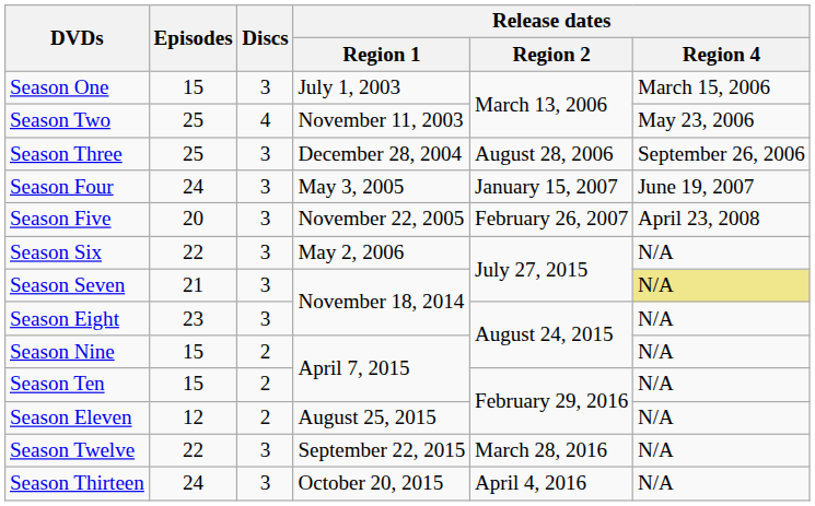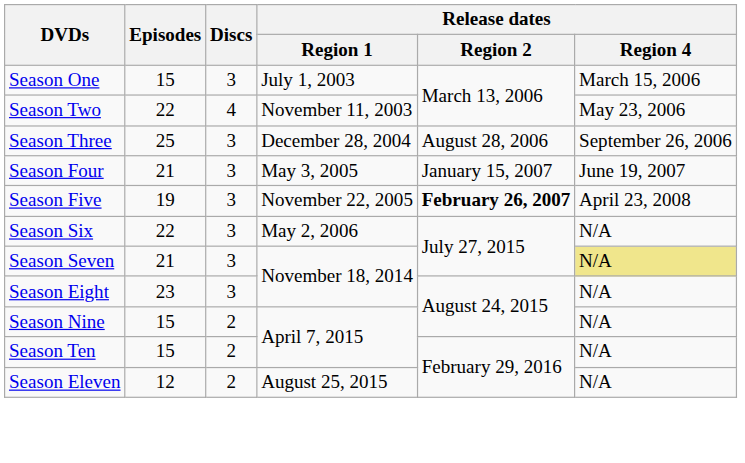 <table class="wikitable sortable" f>
 <tr>
 <th rowspan="2">DVDs</th>
 <th rowspan="2">Episodes</th>
 <th rowspan="2">Discs</th>
 <th colspan="3">Release dates</th>
 </tr>
 <tr>
 <th>Region 1</th>
 <th>Region 2</th>
 <th>Region 4</th>
 </tr>
 <tr>
 <td><a href='#'>Season One</a></td>
 <td align=center>15</td>
 <td align=center>3</td>
 <td>July 1, 2003</td>
 <td rowspan=2>March 13, 2006</td>
 <td>March 15, 2006</td>
 </tr>
 <tr>
 <td><a href='#'>Season Two</a></td>
-<td align=center>25</td>
+<td align=center>22</td>
 <td align=center>4</td>
 <td>November 11, 2003</td>
 <td>May 23, 2006</td>
 </tr>
 <tr>
 <td><a href='#'>Season Three</a></td>
 <td align=center>25</td>
 <td align=center>3</td>
 <td>December 28, 2004</td>
 <td>August 28, 2006</td>
 <td>September 26, 2006</td>
 </tr>
 <tr>
 <td><a href='#'>Season Four</a></td>
-<td align=center>24</td>
+<td align=center>21</td>
 <td align=center>3</td>
 <td>May 3, 2005</td>
 <td>January 15, 2007</td>
 <td>June 19, 2007</td>
 </tr>
 <tr>
 <td><a href='#'>Season Five</a></td>
-<td align=center>20</td>
+<td align=center>19</td>
 <td align=center>3</td>
 <td>November 22, 2005</td>
-<td>February 26, 2007</td>
+<td><strong>February 26, 2007</strong></td>
 <td>April 23, 2008</td>
 </tr>
 <tr>
 <td><a href='#'>Season Six</a></td>
 <td align=center>22</td>
 <td align=center>3</td>
 <td>May 2, 2006</td>
 <td rowspan=2>July 27, 2015</td>
 <td>N/A</td>
 </tr>
 <tr>
 <td><a href='#'>Season Seven</a></td>
 <td align=center>21</td>
 <td align=center>3</td>
 <td rowspan=2>November 18, 2014</td>
 <td style="background: khaki;">N/A</td>
 </tr>
 <tr>
 <td><a href='#'>Season Eight</a></td>
 <td align=center>23</td>
 <td align=center>3</td>
 <td rowspan=2>August 24, 2015</td>
 <td>N/A</td>
 </tr>
 <tr>
 <td><a href='#'>Season Nine</a></td>
 <td align=center>15</td>
 <td align=center>2</td>
 <td rowspan=2>April 7, 2015</td>
 <td>N/A</td>
 </tr>
 <tr>
 <td><a href='#'>Season Ten</a></td>
 <td align=center>15</td>
 <td align=center>2</td>
 <td rowspan=2>February 29, 2016</td>
 <td>N/A</td>
 </tr>
 <tr>
 <td><a href='#'>Season Eleven</a></td>
 <td align=center>12</td>
 <td align=center>2</td>
 <td>August 25, 2015</td>
 <td>N/A</td>
 </tr>
-<tr>
-<td><a href='#'>Season Twelve</a></td>
-<td align=center>22</td>
-<td align=center>3</td>
-<td>September 22, 2015</td>
-<td>March 28, 2016</td>
-<td>N/A</td>
-</tr>
-<tr>
-<td><a href='#'>Season Thirteen</a></td>
-<td align=center>24</td>
-<td align=center>3</td>
-<td>October 20, 2015</td>
-<td>April 4, 2016</td>
-<td>N/A</td>
-</tr>
 </table>
